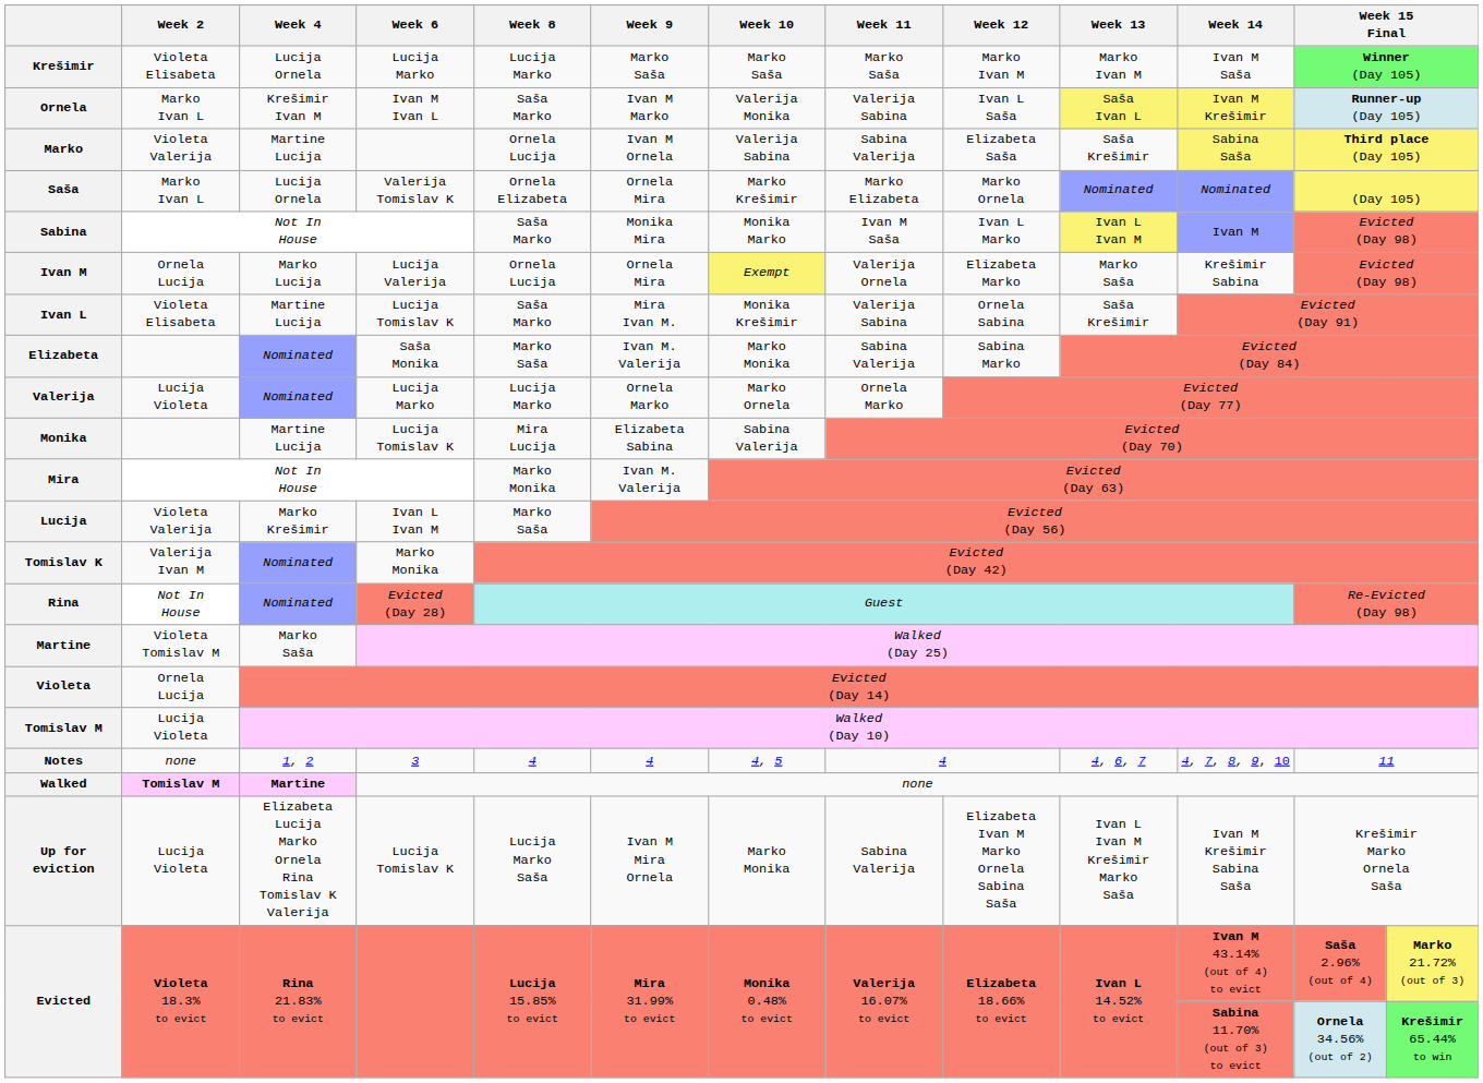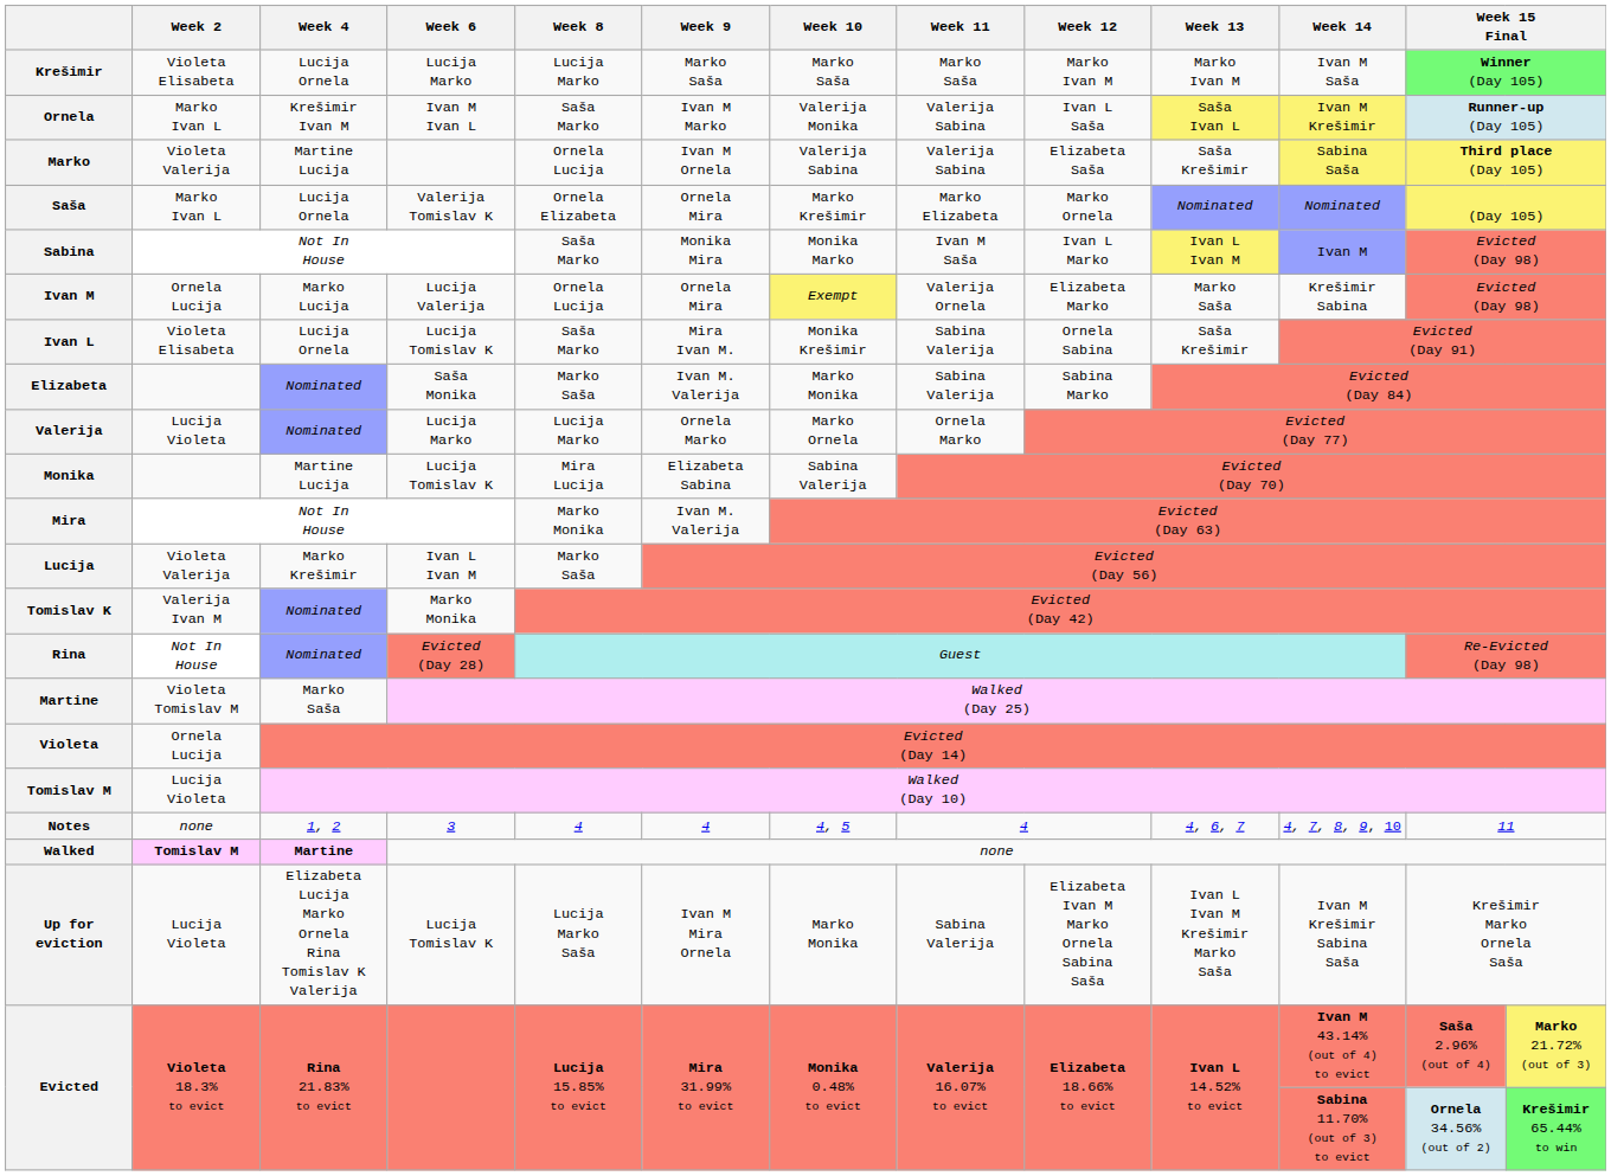 <table class="wikitable" style="text-align:center; width:100%; font-size:85%; line-height:15px;">
 <tr>
 <th style="width:7%"></th>
 <th style="width:7%">Week 2</th>
 <th style="width:7%">Week 4</th>
 <th style="width:7%">Week 6</th>
 <th style="width:7%">Week 8</th>
 <th style="width:7%">Week 9</th>
 <th style="width:7%">Week 10</th>
 <th style="width:7%">Week 11</th>
 <th style="width:7%">Week 12</th>
 <th style="width:7%">Week 13</th>
 <th style="width:7%">Week 14</th>
 <th style="width:11%" colspan=2>Week 15<br>Final</th>
 </tr>
 <tr>
 <th>Krešimir</th>
 <td>Violeta<br>Elisabeta</td>
 <td>Lucija<br>Ornela</td>
 <td>Lucija<br>Marko</td>
 <td>Lucija<br>Marko</td>
 <td>Marko<br>Saša</td>
 <td>Marko<br>Saša</td>
 <td>Marko<br>Saša</td>
 <td>Marko<br>Ivan M</td>
 <td>Marko<br>Ivan M</td>
 <td>Ivan M<br>Saša</td>
 <td style="background:#73FB76;" colspan="2"><strong>Winner</strong><br>(Day 105)</td>
 </tr>
 <tr>
 <th>Ornela</th>
 <td>Marko<br>Ivan L</td>
 <td>Krešimir<br>Ivan M</td>
 <td>Ivan M<br>Ivan L</td>
 <td>Saša<br>Marko</td>
 <td>Ivan M<br>Marko</td>
 <td>Valerija<br>Monika</td>
 <td>Valerija<br>Sabina</td>
 <td>Ivan L<br>Saša</td>
 <td style="background:#FBF373;">Saša<br>Ivan L</td>
 <td style="background:#FBF373;">Ivan M<br>Krešimir</td>
 <td style="background:#D1E8EF;" colspan="2"><strong>Runner-up</strong><br>(Day 105)</td>
 </tr>
 <tr>
 <th>Marko</th>
 <td>Violeta<br>Valerija</td>
 <td>Martine<br>Lucija</td>
 <td></td>
 <td>Ornela<br>Lucija</td>
 <td>Ivan M<br>Ornela</td>
 <td>Valerija<br>Sabina</td>
-<td>Sabina<br>Valerija</td>
+<td>Valerija<br>Sabina</td>
 <td>Elizabeta<br>Saša</td>
 <td>Saša<br>Krešimir</td>
 <td style="background:#FBF373;">Sabina<br>Saša</td>
 <td style="background:#FBF373;" colspan="2"><strong>Third place</strong><br>(Day 105)</td>
 </tr>
 <tr>
 <th>Saša</th>
 <td>Marko<br>Ivan L</td>
 <td>Lucija<br>Ornela</td>
 <td>Valerija<br>Tomislav K</td>
 <td>Ornela<br>Elizabeta</td>
 <td>Ornela<br>Mira</td>
 <td>Marko<br>Krešimir</td>
 <td>Marko<br>Elizabeta</td>
 <td>Marko<br>Ornela</td>
 <td style="background:#959FFD;"><em>Nominated</em></td>
 <td style="background:#959FFD;"><em>Nominated</em></td>
 <td style="background:#FBF373;" colspan="2"><br>(Day 105)</td>
 </tr>
 <tr>
 <th>Sabina</th>
 <td style="background:#FFFFFF" colspan="3"><em>Not In<br>House</em></td>
 <td>Saša<br>Marko</td>
 <td>Monika<br>Mira</td>
 <td>Monika<br>Marko</td>
 <td>Ivan M<br>Saša</td>
 <td>Ivan L<br>Marko</td>
 <td style="background:#FBF373;">Ivan L<br>Ivan M</td>
 <td style="background:#959FFD;">Ivan M</td>
 <td style="background:#fa8072; text-align:center" colspan="2"><em>Evicted</em><br> (Day 98)</td>
 </tr>
 <tr>
 <th>Ivan M</th>
 <td>Ornela<br>Lucija</td>
 <td>Marko<br>Lucija</td>
 <td>Lucija<br>Valerija</td>
 <td>Ornela<br>Lucija</td>
 <td>Ornela<br>Mira</td>
 <td style="background:#FBF373;"><em>Exempt</em></td>
 <td>Valerija<br>Ornela</td>
 <td>Elizabeta<br>Marko</td>
 <td>Marko<br>Saša</td>
 <td>Krešimir<br>Sabina</td>
 <td style="background:#fa8072; text-align:center" colspan="2"><em>Evicted</em><br> (Day 98)</td>
 </tr>
 <tr>
 <th>Ivan L</th>
 <td>Violeta<br>Elisabeta</td>
-<td>Martine<br>Lucija</td>
+<td>Lucija<br>Ornela</td>
 <td>Lucija<br>Tomislav K</td>
 <td>Saša<br>Marko</td>
 <td>Mira<br>Ivan M.</td>
 <td>Monika<br>Krešimir</td>
-<td>Valerija<br>Sabina</td>
+<td>Sabina<br>Valerija</td>
 <td>Ornela<br>Sabina</td>
 <td>Saša<br>Krešimir</td>
 <td style="background:#fa8072; text-align:center" colspan="3"><em>Evicted</em><br> (Day 91)</td>
 </tr>
 <tr>
 <th>Elizabeta</th>
 <td></td>
 <td style="background:#959FFD;"><em>Nominated</em></td>
 <td>Saša<br>Monika</td>
 <td>Marko<br>Saša</td>
 <td>Ivan M.<br>Valerija</td>
 <td>Marko<br>Monika</td>
 <td>Sabina<br>Valerija</td>
 <td>Sabina<br>Marko</td>
 <td style="background:#fa8072; text-align:center" colspan="4"><em>Evicted</em><br> (Day 84)</td>
 </tr>
 <tr>
 <th>Valerija</th>
 <td>Lucija<br>Violeta</td>
 <td style="background:#959FFD;"><em>Nominated</em></td>
 <td>Lucija<br>Marko</td>
 <td>Lucija<br>Marko</td>
 <td>Ornela<br>Marko</td>
 <td>Marko<br>Ornela</td>
 <td>Ornela<br>Marko</td>
 <td style="background:#fa8072; text-align:center" colspan="5"><em>Evicted</em><br> (Day 77)</td>
 </tr>
 <tr>
 <th>Monika</th>
 <td></td>
 <td>Martine<br>Lucija</td>
 <td>Lucija<br>Tomislav K</td>
 <td>Mira<br>Lucija</td>
 <td>Elizabeta<br>Sabina</td>
 <td>Sabina<br>Valerija</td>
 <td style="background:#fa8072; text-align:center" colspan="6"><em>Evicted</em><br> (Day 70)</td>
 </tr>
 <tr>
 <th>Mira</th>
 <td style="background:#FFFFFF" colspan="3"><em>Not In<br>House</em></td>
 <td>Marko<br>Monika</td>
 <td>Ivan M.<br>Valerija</td>
 <td style="background:#fa8072; text-align:center" colspan="7"><em>Evicted</em><br> (Day 63)</td>
 </tr>
 <tr>
 <th>Lucija</th>
 <td>Violeta<br>Valerija</td>
 <td>Marko<br>Krešimir</td>
 <td>Ivan L<br>Ivan M</td>
 <td>Marko<br>Saša</td>
 <td style="background:#fa8072; text-align:center" colspan="8"><em>Evicted</em><br> (Day 56)</td>
 </tr>
 <tr>
 <th>Tomislav K</th>
 <td>Valerija<br>Ivan M</td>
 <td style="background:#959FFD;"><em>Nominated</em></td>
 <td>Marko<br>Monika</td>
 <td style="background:#fa8072; text-align:center" colspan="9"><em>Evicted</em><br> (Day 42)</td>
 </tr>
 <tr>
 <th>Rina</th>
 <td style="background:#FFFFFF" colspan="1"><em>Not In<br>House</em></td>
 <td style="background:#959FFD;"><em>Nominated</em></td>
 <td style="background:#fa8072; text-align:center" colspan="1"><em>Evicted</em><br> (Day 28)</td>
 <td style="background:#AFEEEE; text-align:center" colspan="7"><em>Guest</em></td>
 <td style="background:#fa8072; text-align:center" colspan="2"><em>Re-Evicted</em><br> (Day 98)</td>
 </tr>
 <tr>
 <th>Martine</th>
 <td>Violeta<br>Tomislav M</td>
 <td>Marko<br>Saša</td>
 <td style="background:#ffccff; text-align:center" colspan="10"><em>Walked</em><br> (Day 25)</td>
 </tr>
 <tr>
 <th>Violeta</th>
 <td>Ornela<br>Lucija</td>
 <td style="background:#fa8072; text-align:center" colspan="11"><em>Evicted</em><br> (Day 14)</td>
 </tr>
 <tr>
 <th>Tomislav M</th>
 <td>Lucija<br>Violeta</td>
 <td style="background:#ffccff; text-align:center" colspan="11"><em>Walked</em><br> (Day 10)</td>
 </tr>
 <tr>
 <th>Notes</th>
 <td><em>none</em></td>
 <td><em><a href='#'>1</a>, <a href='#'>2</a></em></td>
 <td><em><a href='#'>3</a></em></td>
 <td><em><a href='#'>4</a></em></td>
 <td><em><a href='#'>4</a></em></td>
 <td><em><a href='#'>4</a>, <a href='#'>5</a></em></td>
 <td colspan="2"><em><a href='#'>4</a></em></td>
 <td><em><a href='#'>4</a>, <a href='#'>6</a>, <a href='#'>7</a></em></td>
 <td><em><a href='#'>4</a>, <a href='#'>7</a>, <a href='#'>8</a>, <a href='#'>9</a></em>, <a href='#'>10</a></td>
 <td colspan=2><em><a href='#'>11</a></em></td>
 </tr>
 <tr>
 <th>Walked</th>
 <td style="background:#FCF"><strong>Tomislav M</strong></td>
 <td style="background:#FCF"><strong>Martine</strong></td>
 <td colspan="10"><em>none</em></td>
 </tr>
 <tr>
 <th>Up for<br>eviction</th>
 <td>Lucija<br>Violeta</td>
 <td>Elizabeta<br>Lucija<br>Marko<br>Ornela<br>Rina<br>Tomislav K<br>Valerija</td>
 <td>Lucija<br>Tomislav K</td>
 <td>Lucija<br>Marko<br>Saša</td>
 <td>Ivan M<br>Mira<br>Ornela</td>
 <td>Marko<br>Monika</td>
 <td>Sabina<br>Valerija</td>
 <td>Elizabeta<br>Ivan M<br>Marko<br>Ornela<br>Sabina<br>Saša</td>
 <td>Ivan L<br>Ivan M<br>Krešimir<br>Marko<br>Saša</td>
 <td>Ivan M<br>Krešimir<br>Sabina<br>Saša</td>
 <td colspan=2>Krešimir<br>Marko<br>Ornela<br>Saša</td>
 </tr>
 <tr>
 <th rowspan="2">Evicted</th>
 <td style="background:#fa8072; text-align:center" rowspan="2"><strong>Violeta</strong><br>18.3%<br><small>to evict</small></td>
 <td style="background:#fa8072; text-align:center" rowspan="2"><strong>Rina</strong><br>21.83%<br><small>to evict</small></td>
 <td style="background:#fa8072; text-align:center" rowspan="2"></td>
 <td style="background:#fa8072; text-align:center" rowspan="2"><strong>Lucija</strong><br>15.85%<br><small>to evict</small></td>
 <td style="background:#fa8072; text-align:center" rowspan="2"><strong>Mira</strong><br>31.99%<br><small>to evict</small></td>
 <td style="background:#fa8072; text-align:center" rowspan="2"><strong>Monika</strong><br>0.48%<br><small>to evict</small></td>
 <td style="background:#fa8072; text-align:center" rowspan="2"><strong>Valerija</strong><br>16.07%<br><small>to evict</small></td>
 <td style="background:#fa8072; text-align:center" rowspan="2"><strong>Elizabeta</strong><br>18.66%<br><small>to evict</small></td>
 <td style="background:#fa8072; text-align:center" rowspan="2"><strong>Ivan L</strong><br>14.52%<br><small>to evict</small></td>
 <td style="background:#fa8072; text-align:center"><strong>Ivan M</strong><br>43.14%<br><small>(out of 4)<br>to evict</small></td>
 <td style="background:#fa8072; text-align:center"><strong>Saša</strong><br>2.96%<br><small>(out of 4)</small></td>
 <td style="background:#fbf373; text-align:center"><strong>Marko</strong><br>21.72%<br><small>(out of 3)</small></td>
 </tr>
 <tr>
 <td style="background:#FA8072; text-align:center"><strong>Sabina</strong><br>11.70%<br><small>(out of 3)<br>to evict</small></td>
 <td style="background:#D1E8EF; text-align:center"><strong>Ornela</strong><br>34.56%<br><small>(out of 2)</small></td>
 <td style="background:#73FB76; text-align:center"><strong>Krešimir</strong><br>65.44%<br><small>to win</small></td>
 </tr>
 </table>
